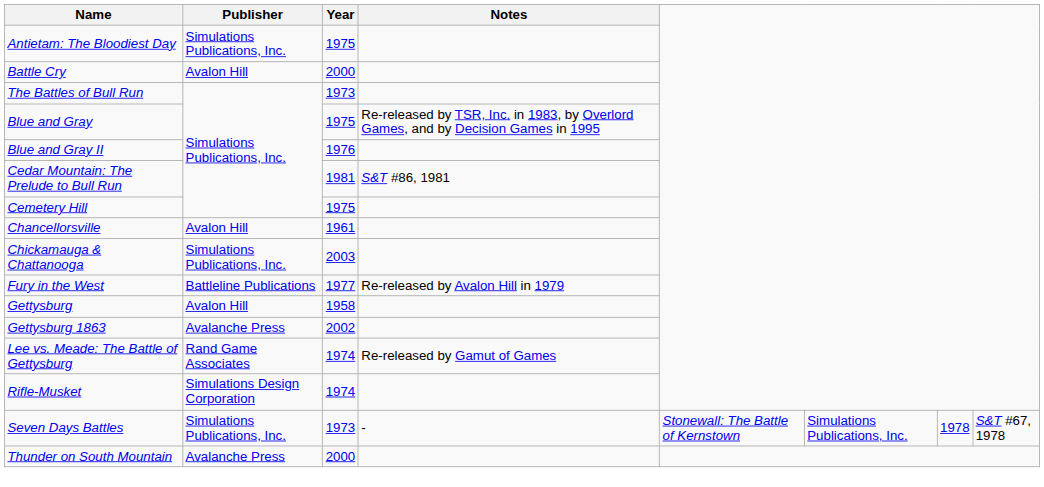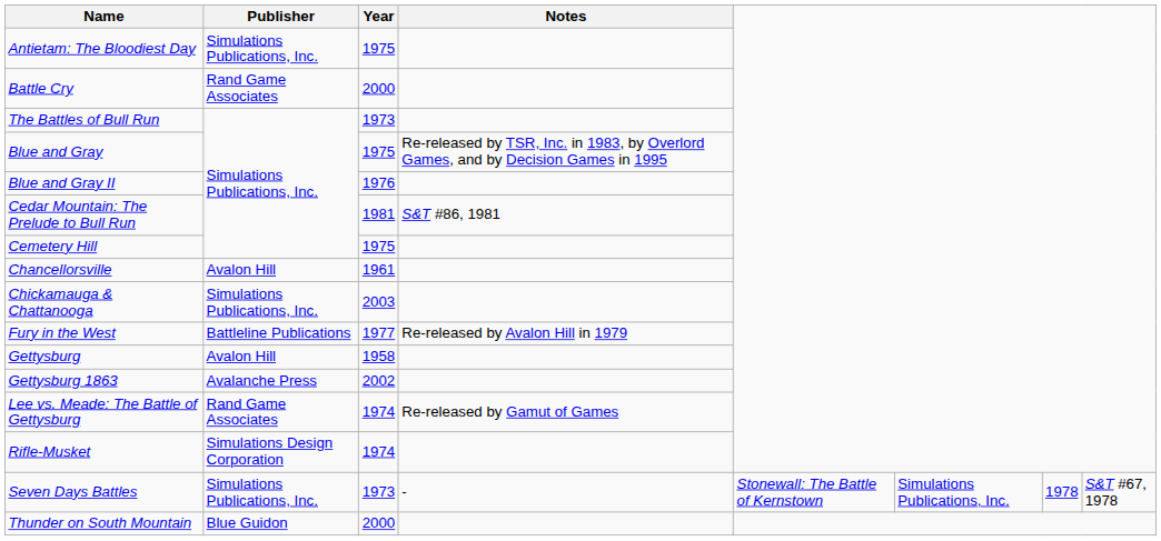 <table class="wikitable sortable">
 <tr>
 <th>Name</th>
 <th>Publisher</th>
 <th>Year</th>
 <th>Notes</th>
 </tr>
 <tr>
 <td><em><a href='#'>Antietam: The Bloodiest Day</a></em></td>
 <td><a href='#'>Simulations Publications, Inc.</a></td>
 <td><a href='#'>1975</a></td>
 <td></td>
 </tr>
 <tr>
 <td><em><a href='#'>Battle Cry</a></em></td>
-<td><a href='#'>Avalon Hill</a></td>
+<td><a href='#'>Rand Game Associates</a></td>
 <td><a href='#'>2000</a></td>
 <td></td>
 </tr>
 <tr>
 <td><em><a href='#'>The Battles of Bull Run</a></em></td>
 <td rowspan="5"><a href='#'>Simulations Publications, Inc.</a></td>
 <td><a href='#'>1973</a></td>
 <td></td>
 </tr>
 <tr>
 <td><em><a href='#'>Blue and Gray</a></em></td>
 <td><a href='#'>1975</a></td>
 <td>Re-released by <a href='#'>TSR, Inc.</a> in <a href='#'>1983</a>, by <a href='#'>Overlord Games</a>, and by <a href='#'>Decision Games</a> in <a href='#'>1995</a></td>
 </tr>
 <tr>
 <td><em><a href='#'>Blue and Gray II</a></em></td>
 <td><a href='#'>1976</a></td>
 <td></td>
 </tr>
 <tr>
 <td><em><a href='#'>Cedar Mountain: The Prelude to Bull Run</a></em></td>
 <td><a href='#'>1981</a></td>
 <td><em><a href='#'>S&T</a></em> #86, 1981</td>
 </tr>
 <tr>
 <td><em><a href='#'>Cemetery Hill</a></em></td>
 <td><a href='#'>1975</a></td>
 <td></td>
 </tr>
 <tr>
 <td><em><a href='#'>Chancellorsville</a></em></td>
 <td><a href='#'>Avalon Hill</a></td>
 <td><a href='#'>1961</a></td>
 <td></td>
 </tr>
 <tr>
 <td><em><a href='#'>Chickamauga & Chattanooga</a></em></td>
 <td><a href='#'>Simulations Publications, Inc.</a></td>
 <td><a href='#'>2003</a></td>
 <td></td>
 </tr>
 <tr>
 <td><em><a href='#'>Fury in the West</a></em></td>
 <td><a href='#'>Battleline Publications</a></td>
 <td><a href='#'>1977</a></td>
 <td>Re-released by <a href='#'>Avalon Hill</a> in <a href='#'>1979</a></td>
 </tr>
 <tr>
 <td><em><a href='#'>Gettysburg</a></em></td>
 <td><a href='#'>Avalon Hill</a></td>
 <td><a href='#'>1958</a></td>
 <td></td>
 </tr>
 <tr>
 <td><em><a href='#'>Gettysburg 1863</a></em></td>
 <td><a href='#'>Avalanche Press</a></td>
 <td><a href='#'>2002</a></td>
 <td></td>
 </tr>
 <tr>
 <td><em><a href='#'>Lee vs. Meade: The Battle of Gettysburg</a></em></td>
 <td><a href='#'>Rand Game Associates</a></td>
 <td><a href='#'>1974</a></td>
 <td>Re-released by <a href='#'>Gamut of Games</a></td>
 </tr>
 <tr>
 <td><em><a href='#'>Rifle-Musket</a></em></td>
 <td><a href='#'>Simulations Design Corporation</a></td>
 <td><a href='#'>1974</a></td>
 <td></td>
 </tr>
 <tr>
 <td><em><a href='#'>Seven Days Battles</a></em></td>
 <td><a href='#'>Simulations Publications, Inc.</a></td>
 <td><a href='#'>1973</a></td>
 <td>-</td>
 <td><em><a href='#'>Stonewall: The Battle of Kernstown</a></em></td>
 <td><a href='#'>Simulations Publications, Inc.</a></td>
 <td><a href='#'>1978</a></td>
 <td><em><a href='#'>S&T</a></em> #67, 1978</td>
 </tr>
 <tr>
 <td><em><a href='#'>Thunder on South Mountain</a></em></td>
-<td><a href='#'>Avalanche Press</a></td>
+<td><a href='#'>Blue Guidon</a></td>
 <td><a href='#'>2000</a></td>
 <td></td>
 </tr>
 </table>
